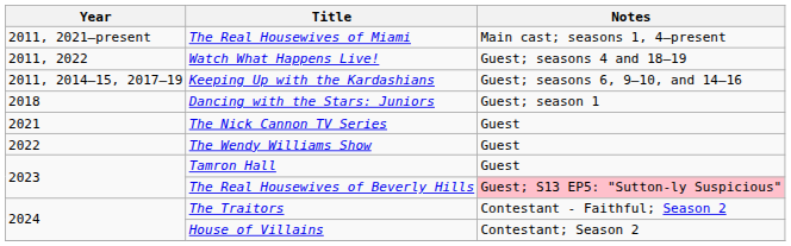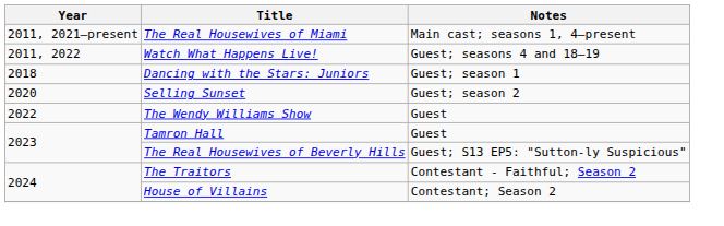 <table class="wikitable sortable">
 <tr>
 <th>Year</th>
 <th>Title</th>
 <th>Notes</th>
 </tr>
 <tr>
 <td>2011, 2021–present</td>
 <td><em><a href='#'>The Real Housewives of Miami</a></em></td>
 <td>Main cast; seasons 1, 4–present</td>
 </tr>
 <tr>
 <td>2011, 2022</td>
 <td><em><a href='#'>Watch What Happens Live!</a></em></td>
 <td>Guest; seasons 4 and 18–19</td>
 </tr>
 <tr>
-<td>2011, 2014–15, 2017–19</td>
-<td><em><a href='#'>Keeping Up with the Kardashians</a></em></td>
-<td>Guest; seasons 6, 9–10, and 14–16</td>
-</tr>
-<tr>
 <td>2018</td>
 <td><em><a href='#'>Dancing with the Stars: Juniors</a></em></td>
 <td>Guest; season 1</td>
 </tr>
 <tr>
-<td>2021</td>
-<td><em><a href='#'>The Nick Cannon TV Series</a></em></td>
-<td>Guest</td>
+<td>2020</td>
+<td><em><a href='#'>Selling Sunset</a></em></td>
+<td>Guest; season 2</td>
 </tr>
 <tr>
 <td>2022</td>
 <td><em><a href='#'>The Wendy Williams Show</a></em></td>
 <td>Guest</td>
 </tr>
 <tr>
 <td rowspan="2">2023</td>
 <td><a href='#'><em>Tamron Hall</em></a></td>
 <td>Guest</td>
 </tr>
 <tr>
 <td><em><a href='#'>The Real Housewives of Beverly Hills</a></em></td>
-<td style="background: pink;">Guest; S13 EP5: "Sutton-ly Suspicious"</td>
+<td>Guest; S13 EP5: "Sutton-ly Suspicious"</td>
 </tr>
 <tr>
 <td rowspan="2">2024</td>
 <td><em><a href='#'>The Traitors</a></em></td>
 <td>Contestant - Faithful; <a href='#'>Season 2</a></td>
 </tr>
 <tr>
 <td><em><a href='#'>House of Villains</a></em></td>
 <td>Contestant; Season 2</td>
 </tr>
 <tr>
 </tr>
 </table>
